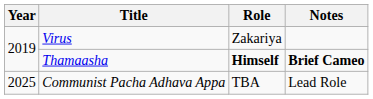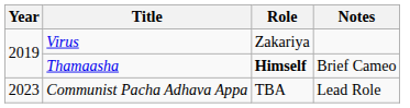 <table class="wikitable plainrowheaders sortable">
 <tr>
 <th scope="col">Year</th>
 <th scope="col">Title</th>
 <th scope="col">Role</th>
 <th scope="col" class="unsortable">Notes</th>
 </tr>
 <tr>
 <td rowspan="2">2019</td>
 <td><em><a href='#'>Virus</a></em></td>
 <td>Zakariya</td>
 <td></td>
 </tr>
 <tr>
 <td><em><a href='#'>Thamaasha</a></em></td>
 <td><strong>Himself</strong></td>
-<td><strong>Brief Cameo</strong></td>
+<td>Brief Cameo</td>
 </tr>
 <tr>
-<td>2025</td>
+<td>2023</td>
 <td><em>Communist Pacha Adhava Appa</em></td>
 <td>TBA</td>
 <td>Lead Role</td>
 </tr>
 </table>
